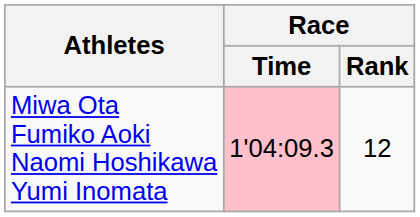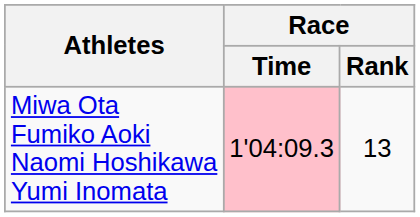 <table class="wikitable" border="1" style="font-size:90%">
 <tr>
 <th rowspan=2>Athletes</th>
 <th colspan=2>Race</th>
 </tr>
 <tr>
 <th>Time</th>
 <th>Rank</th>
 </tr>
 <tr>
 <td><a href='#'>Miwa Ota</a><br><a href='#'>Fumiko Aoki</a><br><a href='#'>Naomi Hoshikawa</a><br><a href='#'>Yumi Inomata</a></td>
 <td align=center style="background: pink;">1'04:09.3</td>
-<td align=center>12</td>
+<td align=center>13</td>
 </tr>
 </table>
